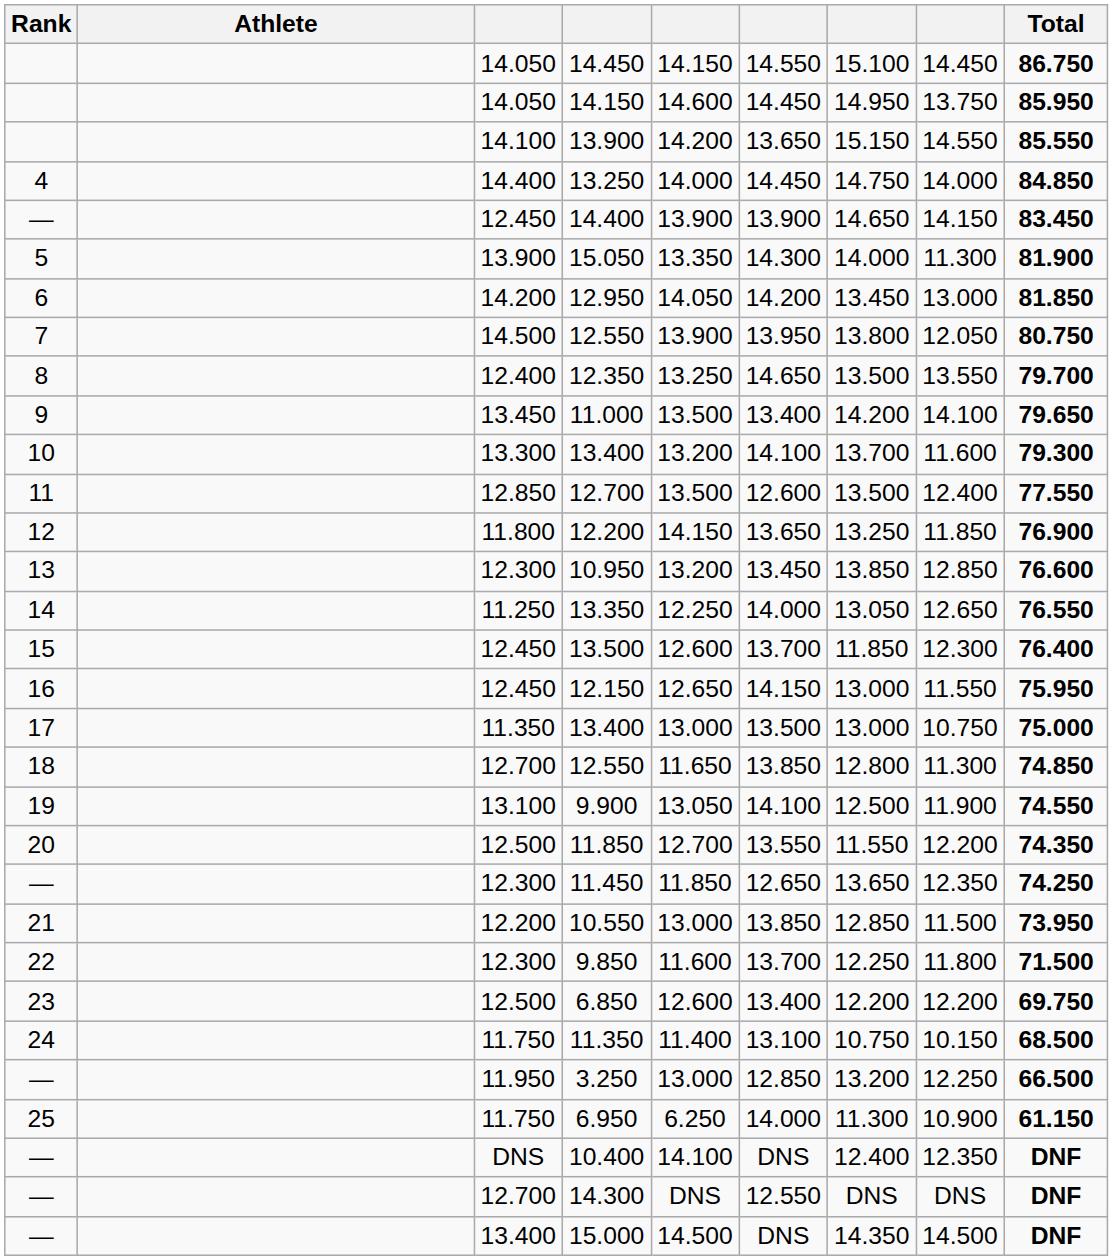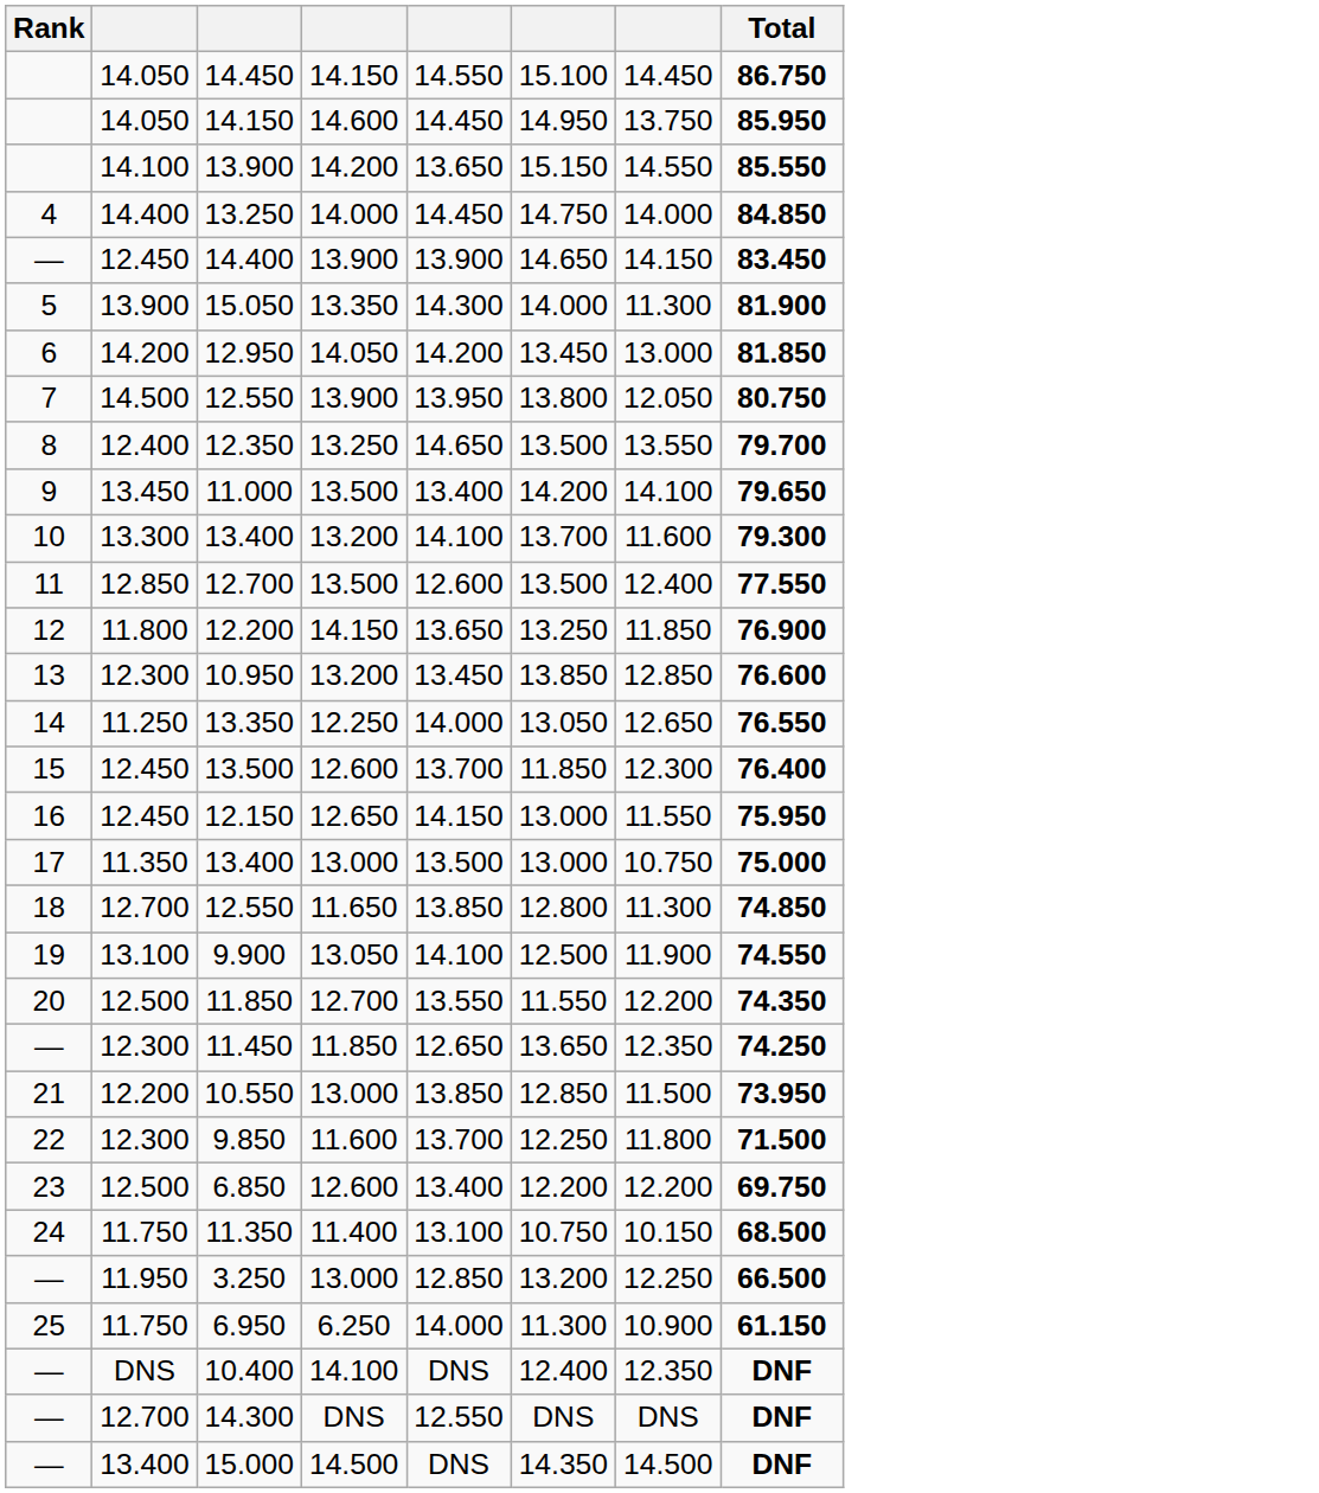 <table class=wikitable style="text-align:center">
 <tr>
 <th width=40>Rank</th>
-<th width=250>Athlete</th>
 <th width=50></th>
 <th width=50></th>
 <th width=50></th>
 <th width=50></th>
 <th width=50></th>
 <th width=50></th>
 <th width=60>Total</th>
 </tr>
 <tr>
 <td></td>
-<td align=left></td>
 <td>14.050</td>
 <td>14.450</td>
 <td>14.150</td>
 <td>14.550</td>
 <td>15.100</td>
 <td>14.450</td>
 <td><strong>86.750</strong></td>
 </tr>
 <tr>
 <td></td>
-<td align=left></td>
 <td>14.050</td>
 <td>14.150</td>
 <td>14.600</td>
 <td>14.450</td>
 <td>14.950</td>
 <td>13.750</td>
 <td><strong>85.950</strong></td>
 </tr>
 <tr>
 <td></td>
-<td align=left></td>
 <td>14.100</td>
 <td>13.900</td>
 <td>14.200</td>
 <td>13.650</td>
 <td>15.150</td>
 <td>14.550</td>
 <td><strong>85.550</strong></td>
 </tr>
 <tr>
 <td>4</td>
-<td align=left></td>
 <td>14.400</td>
 <td>13.250</td>
 <td>14.000</td>
 <td>14.450</td>
 <td>14.750</td>
 <td>14.000</td>
 <td><strong>84.850</strong></td>
 </tr>
 <tr>
 <td>—</td>
-<td align=left></td>
 <td>12.450</td>
 <td>14.400</td>
 <td>13.900</td>
 <td>13.900</td>
 <td>14.650</td>
 <td>14.150</td>
 <td><strong>83.450</strong></td>
 </tr>
 <tr>
 <td>5</td>
-<td align=left></td>
 <td>13.900</td>
 <td>15.050</td>
 <td>13.350</td>
 <td>14.300</td>
 <td>14.000</td>
 <td>11.300</td>
 <td><strong>81.900</strong></td>
 </tr>
 <tr>
 <td>6</td>
-<td align=left></td>
 <td>14.200</td>
 <td>12.950</td>
 <td>14.050</td>
 <td>14.200</td>
 <td>13.450</td>
 <td>13.000</td>
 <td><strong>81.850</strong></td>
 </tr>
 <tr>
 <td>7</td>
-<td align=left></td>
 <td>14.500</td>
 <td>12.550</td>
 <td>13.900</td>
 <td>13.950</td>
 <td>13.800</td>
 <td>12.050</td>
 <td><strong>80.750</strong></td>
 </tr>
 <tr>
 <td>8</td>
-<td align=left></td>
 <td>12.400</td>
 <td>12.350</td>
 <td>13.250</td>
 <td>14.650</td>
 <td>13.500</td>
 <td>13.550</td>
 <td><strong>79.700</strong></td>
 </tr>
 <tr>
 <td>9</td>
-<td align=left></td>
 <td>13.450</td>
 <td>11.000</td>
 <td>13.500</td>
 <td>13.400</td>
 <td>14.200</td>
 <td>14.100</td>
 <td><strong>79.650</strong></td>
 </tr>
 <tr>
 <td>10</td>
-<td align=left></td>
 <td>13.300</td>
 <td>13.400</td>
 <td>13.200</td>
 <td>14.100</td>
 <td>13.700</td>
 <td>11.600</td>
 <td><strong>79.300</strong></td>
 </tr>
 <tr>
 <td>11</td>
-<td align=left></td>
 <td>12.850</td>
 <td>12.700</td>
 <td>13.500</td>
 <td>12.600</td>
 <td>13.500</td>
 <td>12.400</td>
 <td><strong>77.550</strong></td>
 </tr>
 <tr>
 <td>12</td>
-<td align=left></td>
 <td>11.800</td>
 <td>12.200</td>
 <td>14.150</td>
 <td>13.650</td>
 <td>13.250</td>
 <td>11.850</td>
 <td><strong>76.900</strong></td>
 </tr>
 <tr>
 <td>13</td>
-<td align=left></td>
 <td>12.300</td>
 <td>10.950</td>
 <td>13.200</td>
 <td>13.450</td>
 <td>13.850</td>
 <td>12.850</td>
 <td><strong>76.600</strong></td>
 </tr>
 <tr>
 <td>14</td>
-<td align=left></td>
 <td>11.250</td>
 <td>13.350</td>
 <td>12.250</td>
 <td>14.000</td>
 <td>13.050</td>
 <td>12.650</td>
 <td><strong>76.550</strong></td>
 </tr>
 <tr>
 <td>15</td>
-<td align=left></td>
 <td>12.450</td>
 <td>13.500</td>
 <td>12.600</td>
 <td>13.700</td>
 <td>11.850</td>
 <td>12.300</td>
 <td><strong>76.400</strong></td>
 </tr>
 <tr>
 <td>16</td>
-<td align=left></td>
 <td>12.450</td>
 <td>12.150</td>
 <td>12.650</td>
 <td>14.150</td>
 <td>13.000</td>
 <td>11.550</td>
 <td><strong>75.950</strong></td>
 </tr>
 <tr>
 <td>17</td>
-<td align=left></td>
 <td>11.350</td>
 <td>13.400</td>
 <td>13.000</td>
 <td>13.500</td>
 <td>13.000</td>
 <td>10.750</td>
 <td><strong>75.000</strong></td>
 </tr>
 <tr>
 <td>18</td>
-<td align=left></td>
 <td>12.700</td>
 <td>12.550</td>
 <td>11.650</td>
 <td>13.850</td>
 <td>12.800</td>
 <td>11.300</td>
 <td><strong>74.850</strong></td>
 </tr>
 <tr>
 <td>19</td>
-<td align=left></td>
 <td>13.100</td>
 <td>9.900</td>
 <td>13.050</td>
 <td>14.100</td>
 <td>12.500</td>
 <td>11.900</td>
 <td><strong>74.550</strong></td>
 </tr>
 <tr>
 <td>20</td>
-<td align=left></td>
 <td>12.500</td>
 <td>11.850</td>
 <td>12.700</td>
 <td>13.550</td>
 <td>11.550</td>
 <td>12.200</td>
 <td><strong>74.350</strong></td>
 </tr>
 <tr>
 <td>—</td>
-<td align=left></td>
 <td>12.300</td>
 <td>11.450</td>
 <td>11.850</td>
 <td>12.650</td>
 <td>13.650</td>
 <td>12.350</td>
 <td><strong>74.250</strong></td>
 </tr>
 <tr>
 <td>21</td>
-<td align=left></td>
 <td>12.200</td>
 <td>10.550</td>
 <td>13.000</td>
 <td>13.850</td>
 <td>12.850</td>
 <td>11.500</td>
 <td><strong>73.950</strong></td>
 </tr>
 <tr>
 <td>22</td>
-<td align=left></td>
 <td>12.300</td>
 <td>9.850</td>
 <td>11.600</td>
 <td>13.700</td>
 <td>12.250</td>
 <td>11.800</td>
 <td><strong>71.500</strong></td>
 </tr>
 <tr>
 <td>23</td>
-<td align=left></td>
 <td>12.500</td>
 <td>6.850</td>
 <td>12.600</td>
 <td>13.400</td>
 <td>12.200</td>
 <td>12.200</td>
 <td><strong>69.750</strong></td>
 </tr>
 <tr>
 <td>24</td>
-<td align=left></td>
 <td>11.750</td>
 <td>11.350</td>
 <td>11.400</td>
 <td>13.100</td>
 <td>10.750</td>
 <td>10.150</td>
 <td><strong>68.500</strong></td>
 </tr>
 <tr>
 <td>—</td>
-<td align=left></td>
 <td>11.950</td>
 <td>3.250</td>
 <td>13.000</td>
 <td>12.850</td>
 <td>13.200</td>
 <td>12.250</td>
 <td><strong>66.500</strong></td>
 </tr>
 <tr>
 <td>25</td>
-<td align=left></td>
 <td>11.750</td>
 <td>6.950</td>
 <td>6.250</td>
 <td>14.000</td>
 <td>11.300</td>
 <td>10.900</td>
 <td><strong>61.150</strong></td>
 </tr>
 <tr>
 <td>—</td>
-<td align=left></td>
 <td>DNS</td>
 <td>10.400</td>
 <td>14.100</td>
 <td>DNS</td>
 <td>12.400</td>
 <td>12.350</td>
 <td><strong>DNF</strong></td>
 </tr>
 <tr>
 <td>—</td>
-<td align=left></td>
 <td>12.700</td>
 <td>14.300</td>
 <td>DNS</td>
 <td>12.550</td>
 <td>DNS</td>
 <td>DNS</td>
 <td><strong>DNF</strong></td>
 </tr>
 <tr>
 <td>—</td>
-<td align=left></td>
 <td>13.400</td>
 <td>15.000</td>
 <td>14.500</td>
 <td>DNS</td>
 <td>14.350</td>
 <td>14.500</td>
 <td><strong>DNF</strong></td>
 </tr>
 </table>
